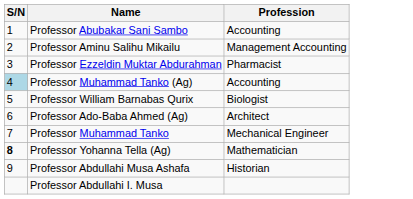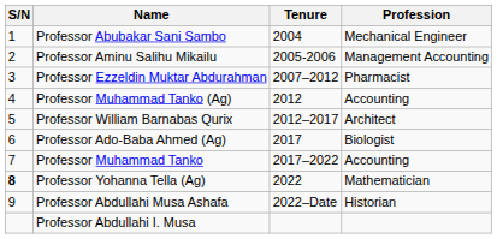 <table class="wikitable">
 <tr>
 <th>S/N</th>
 <th>Name</th>
+<th>Tenure</th>
 <th>Profession</th>
 </tr>
 <tr>
 <td>1</td>
 <td>Professor <a href='#'>Abubakar Sani Sambo</a></td>
-<td>Accounting</td>
+<td>2004</td>
+<td>Mechanical Engineer</td>
 </tr>
 <tr>
 <td>2</td>
 <td>Professor Aminu Salihu Mikailu</td>
+<td>2005-2006</td>
 <td>Management Accounting</td>
 </tr>
 <tr>
 <td>3</td>
 <td>Professor <a href='#'>Ezzeldin Muktar Abdurahman</a></td>
+<td>2007–2012</td>
 <td>Pharmacist</td>
 </tr>
 <tr>
-<td style="background: lightblue;">4</td>
+<td>4</td>
 <td>Professor <a href='#'>Muhammad Tanko</a> (Ag)</td>
+<td>2012</td>
 <td>Accounting</td>
 </tr>
 <tr>
 <td>5</td>
 <td>Professor William Barnabas Qurix</td>
-<td>Biologist</td>
+<td>2012–2017</td>
+<td>Architect</td>
 </tr>
 <tr>
 <td>6</td>
 <td>Professor Ado-Baba Ahmed (Ag)</td>
-<td>Architect</td>
+<td>2017</td>
+<td>Biologist</td>
 </tr>
 <tr>
 <td>7</td>
 <td>Professor <a href='#'>Muhammad Tanko</a></td>
-<td>Mechanical Engineer</td>
+<td>2017–2022</td>
+<td>Accounting</td>
 </tr>
 <tr>
 <td><strong>8</strong></td>
 <td>Professor Yohanna Tella (Ag)</td>
+<td>2022</td>
 <td>Mathematician</td>
 </tr>
 <tr>
 <td>9</td>
 <td>Professor Abdullahi Musa Ashafa</td>
+<td>2022–Date</td>
 <td>Historian</td>
 </tr>
 <tr>
 <td></td>
 <td>Professor Abdullahi I. Musa</td>
 <td></td>
+<td></td>
 </tr>
 </table>
